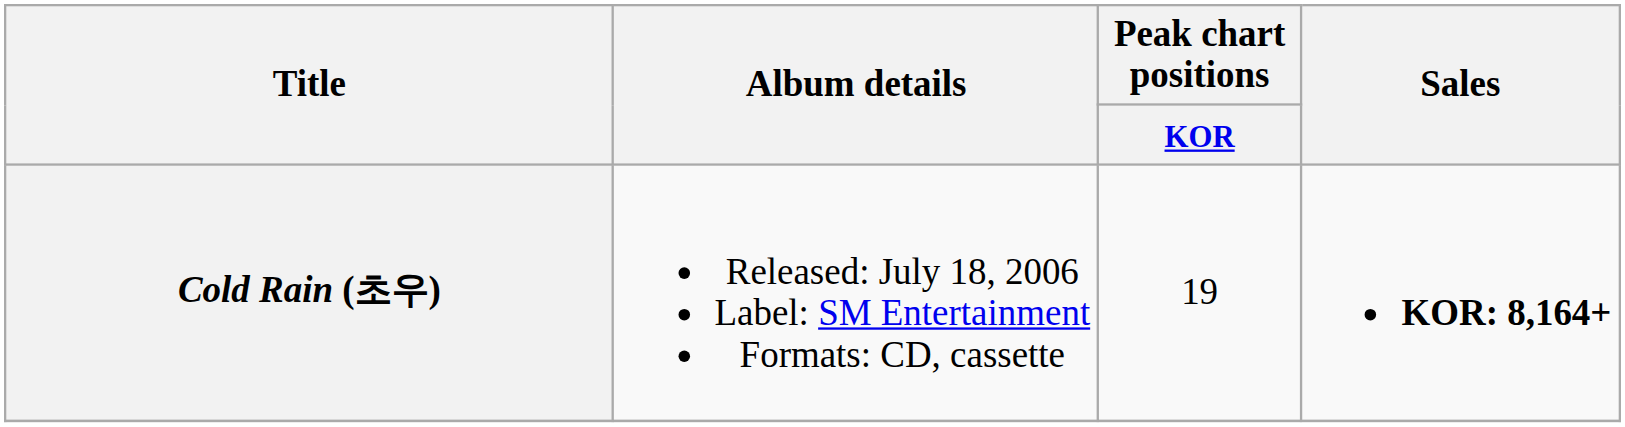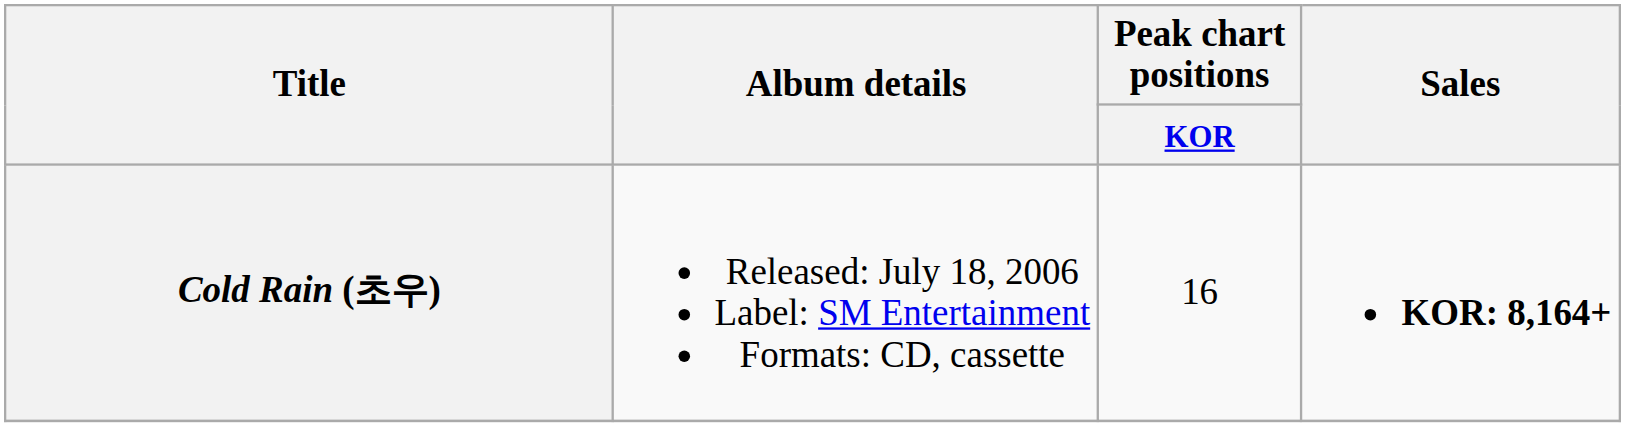 <table class="wikitable plainrowheaders" style="text-align:center;">
 <tr>
 <th scope="col" rowspan="2" style="width:16em;">Title</th>
 <th rowspan="2" scope="col">Album details</th>
 <th scope="col" colspan="1" style="width:5em;">Peak chart positions</th>
 <th rowspan="2" scope="col">Sales</th>
 </tr>
 <tr>
 <th><small><a href='#'>KOR</a></small><br></th>
 </tr>
 <tr>
 <th scope="row"><em>Cold Rain</em> (초우)</th>
 <td><br><ul><li>Released: July 18, 2006</li><li>Label: <a href='#'>SM Entertainment</a></li><li>Formats: CD, cassette</li></ul></td>
-<td>19</td>
+<td>16</td>
 <td><strong><br><ul><li>KOR: 8,164+</li></ul></strong></td>
 </tr>
 <tr>
 </tr>
 </table>
